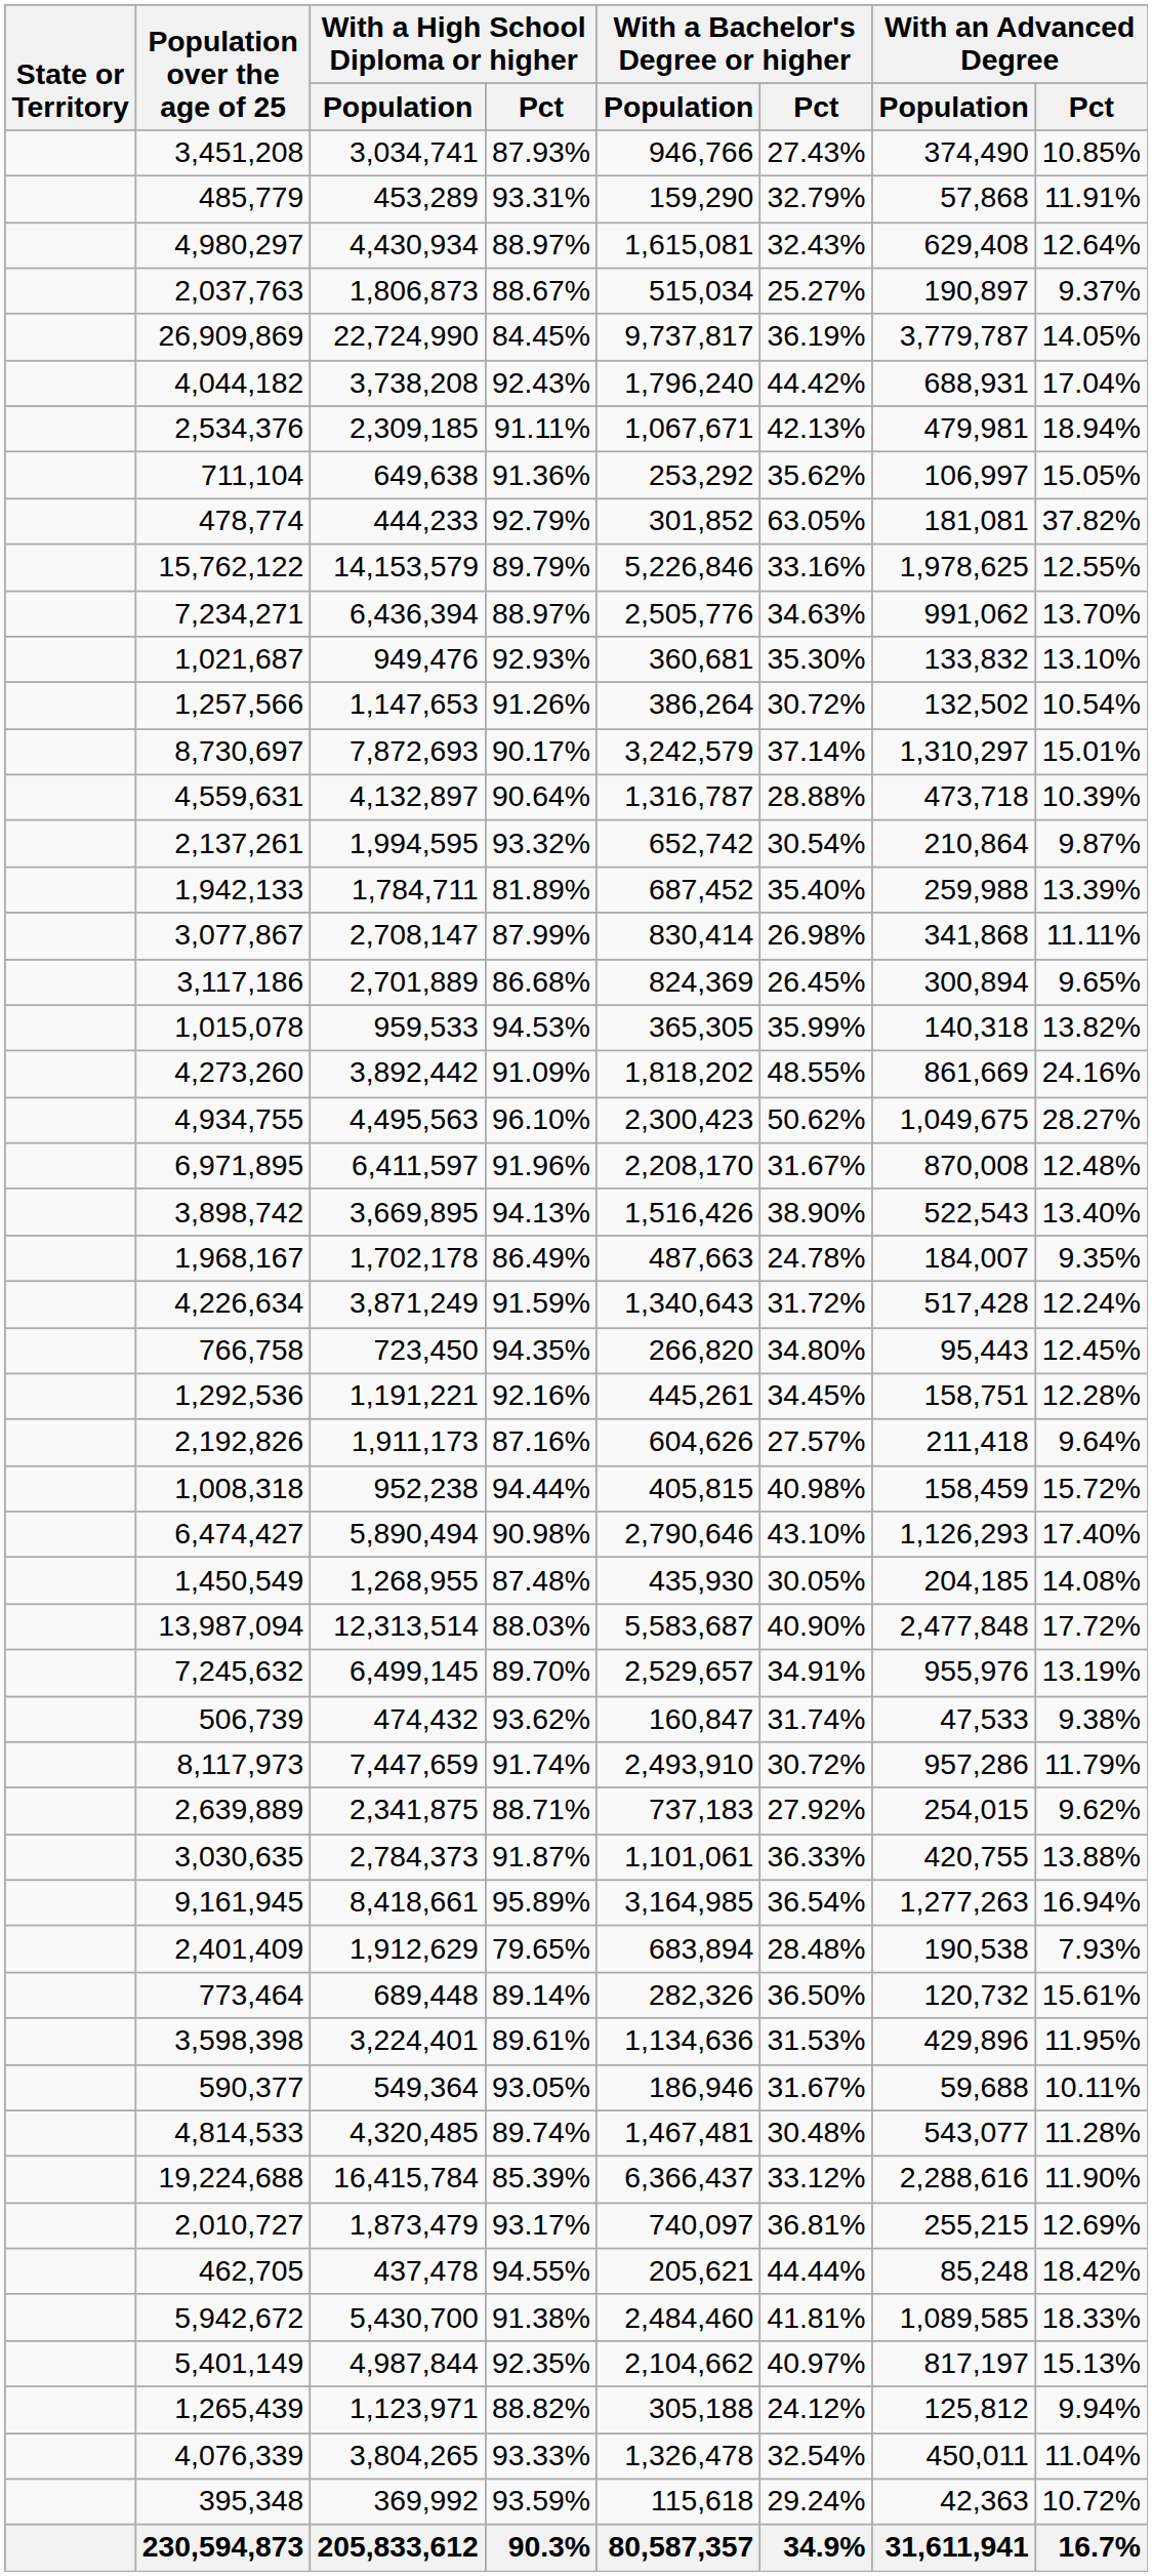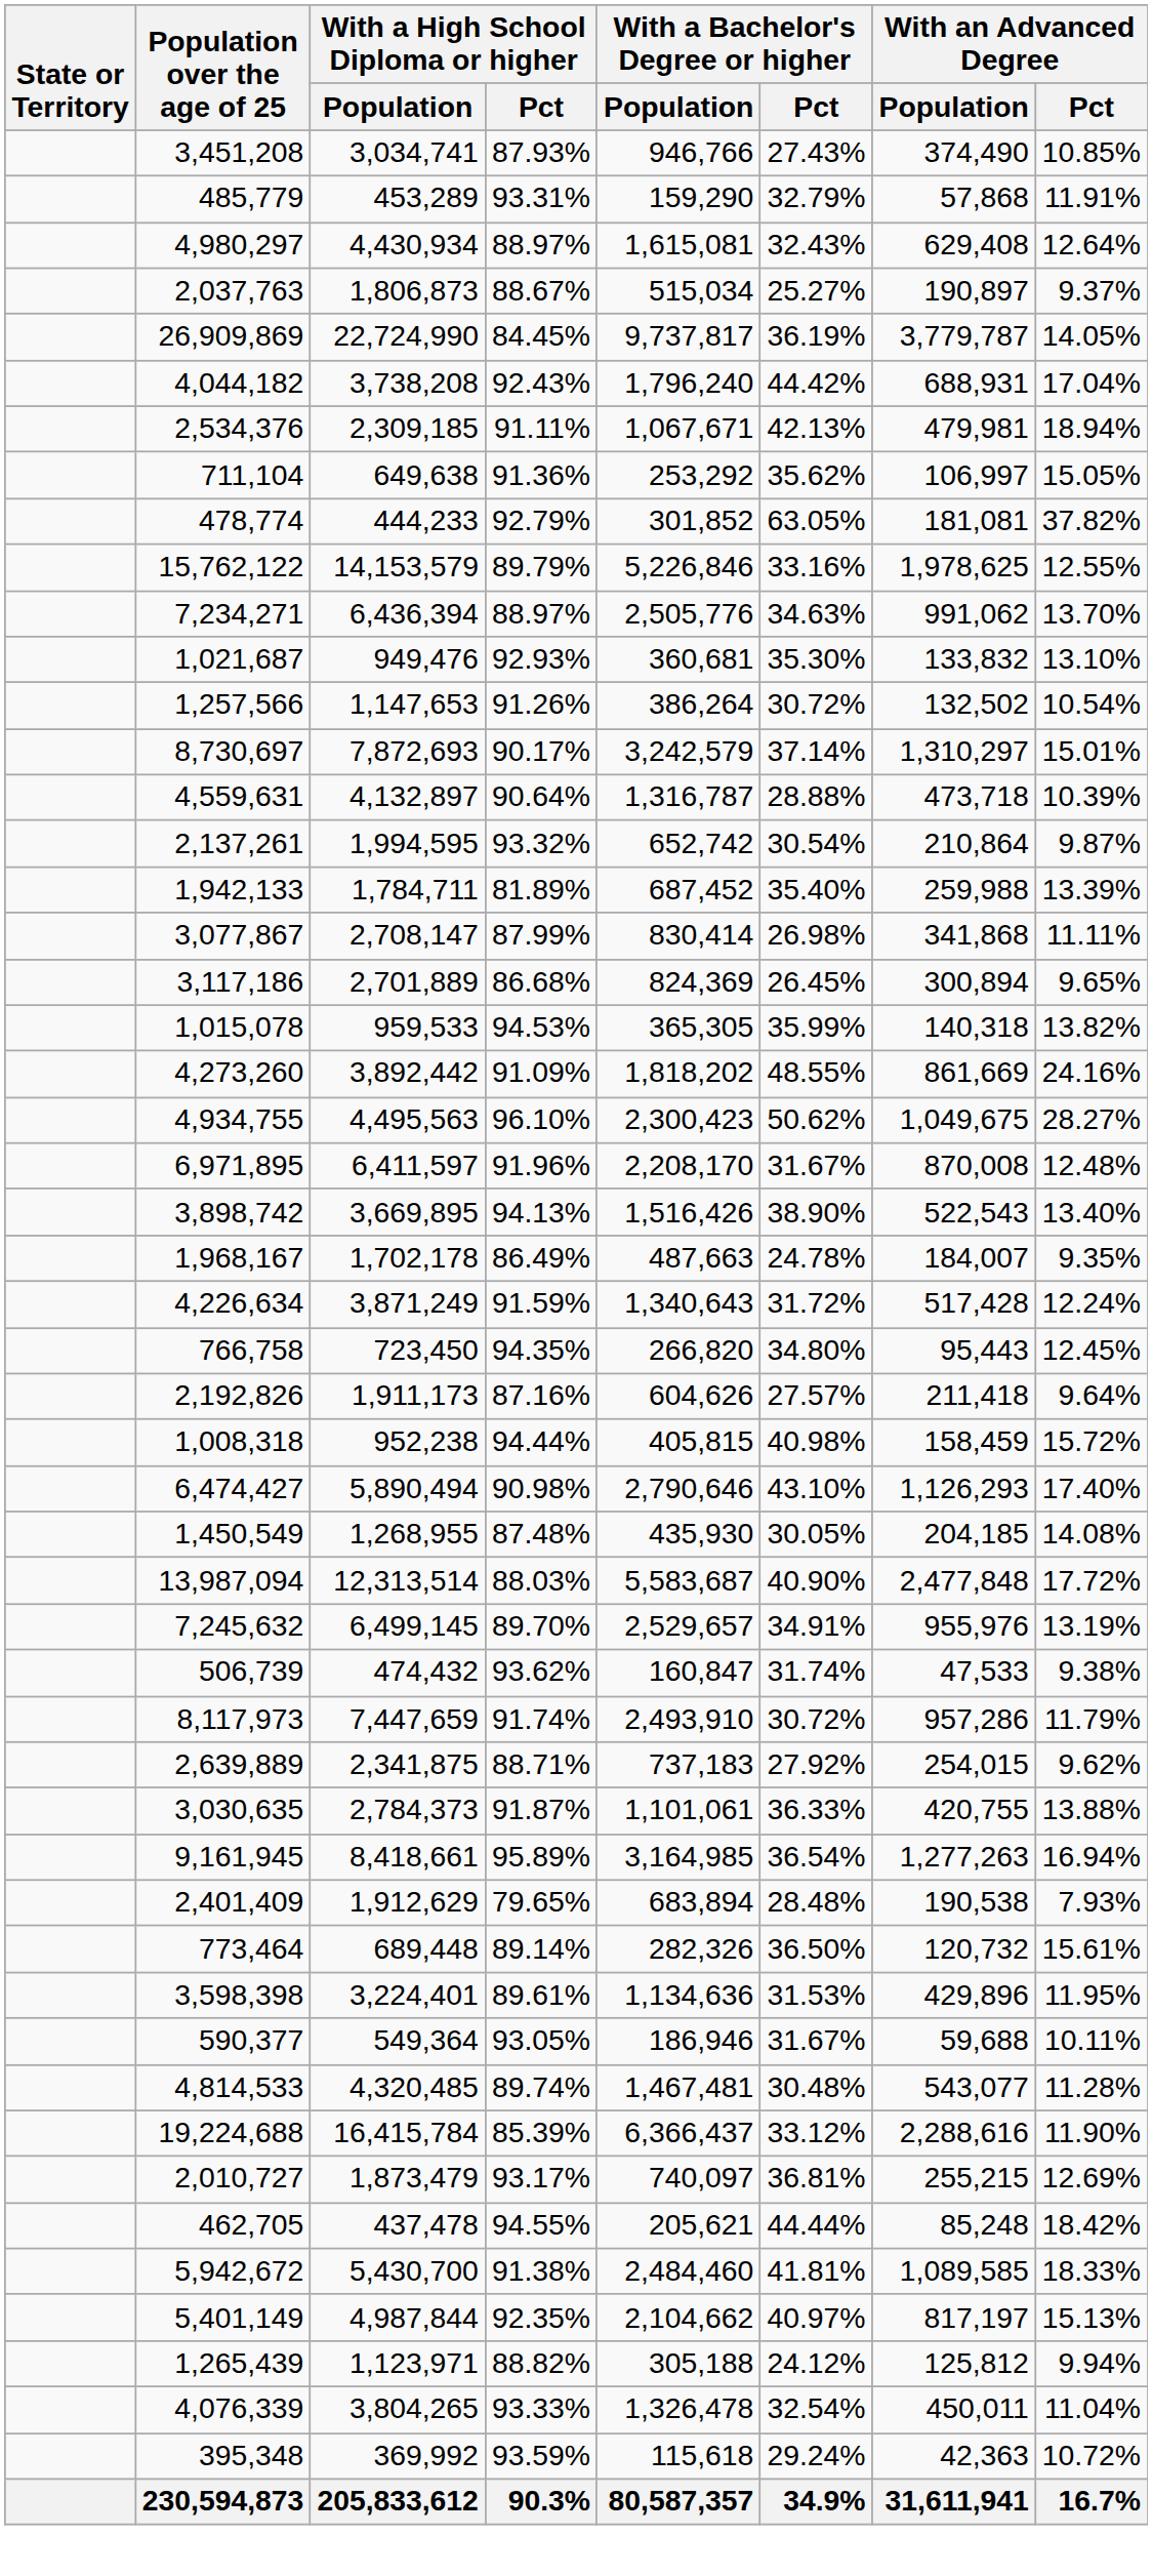 <table class="wikitable sortable mw-datatable static-row-numbers sort-under-center" id="education-by-state" style="text-align:right;">
 <tr class="static-row-header" style="vertical-align:bottom">
 <th rowspan="2">State or Territory</th>
 <th rowspan="2" style="max-width:4em">Population over the age of 25</th>
 <th colspan="2" style="max-width:4em">With a High School Diploma or higher</th>
 <th colspan="2" style="max-width:4em">With a Bachelor's Degree or higher</th>
 <th colspan="2" style="max-width:4em">With an Advanced Degree</th>
 </tr>
 <tr class="wrap static-row-header" valign="bottom">
 <th>Population</th>
 <th>Pct</th>
 <th>Population</th>
 <th>Pct</th>
 <th>Population</th>
 <th>Pct</th>
 </tr>
 <tr>
 <td style="text-align:left"></td>
 <td>3,451,208</td>
 <td>3,034,741</td>
 <td>87.93%</td>
 <td>946,766</td>
 <td>27.43%</td>
 <td>374,490</td>
 <td>10.85%</td>
 </tr>
 <tr>
 <td style="text-align:left"></td>
 <td>485,779</td>
 <td>453,289</td>
 <td>93.31%</td>
 <td>159,290</td>
 <td>32.79%</td>
 <td>57,868</td>
 <td>11.91%</td>
 </tr>
 <tr>
 <td style="text-align:left"></td>
 <td>4,980,297</td>
 <td>4,430,934</td>
 <td>88.97%</td>
 <td>1,615,081</td>
 <td>32.43%</td>
 <td>629,408</td>
 <td>12.64%</td>
 </tr>
 <tr>
 <td style="text-align:left"></td>
 <td>2,037,763</td>
 <td>1,806,873</td>
 <td>88.67%</td>
 <td>515,034</td>
 <td>25.27%</td>
 <td>190,897</td>
 <td>9.37%</td>
 </tr>
 <tr>
 <td style="text-align:left"></td>
 <td>26,909,869</td>
 <td>22,724,990</td>
 <td>84.45%</td>
 <td>9,737,817</td>
 <td>36.19%</td>
 <td>3,779,787</td>
 <td>14.05%</td>
 </tr>
 <tr>
 <td style="text-align:left"></td>
 <td>4,044,182</td>
 <td>3,738,208</td>
 <td>92.43%</td>
 <td>1,796,240</td>
 <td>44.42%</td>
 <td>688,931</td>
 <td>17.04%</td>
 </tr>
 <tr>
 <td style="text-align:left"></td>
 <td>2,534,376</td>
 <td>2,309,185</td>
 <td>91.11%</td>
 <td>1,067,671</td>
 <td>42.13%</td>
 <td>479,981</td>
 <td>18.94%</td>
 </tr>
 <tr>
 <td style="text-align:left"></td>
 <td>711,104</td>
 <td>649,638</td>
 <td>91.36%</td>
 <td>253,292</td>
 <td>35.62%</td>
 <td>106,997</td>
 <td>15.05%</td>
 </tr>
 <tr>
 <td style="text-align:left"></td>
 <td>478,774</td>
 <td>444,233</td>
 <td>92.79%</td>
 <td>301,852</td>
 <td>63.05%</td>
 <td>181,081</td>
 <td>37.82%</td>
 </tr>
 <tr>
 <td style="text-align:left"></td>
 <td>15,762,122</td>
 <td>14,153,579</td>
 <td>89.79%</td>
 <td>5,226,846</td>
 <td>33.16%</td>
 <td>1,978,625</td>
 <td>12.55%</td>
 </tr>
 <tr>
 <td style="text-align:left"></td>
 <td>7,234,271</td>
 <td>6,436,394</td>
 <td>88.97%</td>
 <td>2,505,776</td>
 <td>34.63%</td>
 <td>991,062</td>
 <td>13.70%</td>
 </tr>
 <tr>
 <td style="text-align:left"></td>
 <td>1,021,687</td>
 <td>949,476</td>
 <td>92.93%</td>
 <td>360,681</td>
 <td>35.30%</td>
 <td>133,832</td>
 <td>13.10%</td>
 </tr>
 <tr>
 <td style="text-align:left"></td>
 <td>1,257,566</td>
 <td>1,147,653</td>
 <td>91.26%</td>
 <td>386,264</td>
 <td>30.72%</td>
 <td>132,502</td>
 <td>10.54%</td>
 </tr>
 <tr>
 <td style="text-align:left"></td>
 <td>8,730,697</td>
 <td>7,872,693</td>
 <td>90.17%</td>
 <td>3,242,579</td>
 <td>37.14%</td>
 <td>1,310,297</td>
 <td>15.01%</td>
 </tr>
 <tr>
 <td style="text-align:left"></td>
 <td>4,559,631</td>
 <td>4,132,897</td>
 <td>90.64%</td>
 <td>1,316,787</td>
 <td>28.88%</td>
 <td>473,718</td>
 <td>10.39%</td>
 </tr>
 <tr>
 <td style="text-align:left"></td>
 <td>2,137,261</td>
 <td>1,994,595</td>
 <td>93.32%</td>
 <td>652,742</td>
 <td>30.54%</td>
 <td>210,864</td>
 <td>9.87%</td>
 </tr>
 <tr>
 <td style="text-align:left"></td>
 <td>1,942,133</td>
 <td>1,784,711</td>
 <td>81.89%</td>
 <td>687,452</td>
 <td>35.40%</td>
 <td>259,988</td>
 <td>13.39%</td>
 </tr>
 <tr>
 <td style="text-align:left"></td>
 <td>3,077,867</td>
 <td>2,708,147</td>
 <td>87.99%</td>
 <td>830,414</td>
 <td>26.98%</td>
 <td>341,868</td>
 <td>11.11%</td>
 </tr>
 <tr>
 <td style="text-align:left"></td>
 <td>3,117,186</td>
 <td>2,701,889</td>
 <td>86.68%</td>
 <td>824,369</td>
 <td>26.45%</td>
 <td>300,894</td>
 <td>9.65%</td>
 </tr>
 <tr>
 <td style="text-align:left"></td>
 <td>1,015,078</td>
 <td>959,533</td>
 <td>94.53%</td>
 <td>365,305</td>
 <td>35.99%</td>
 <td>140,318</td>
 <td>13.82%</td>
 </tr>
 <tr>
 <td style="text-align:left"></td>
 <td>4,273,260</td>
 <td>3,892,442</td>
 <td>91.09%</td>
 <td>1,818,202</td>
 <td>48.55%</td>
 <td>861,669</td>
 <td>24.16%</td>
 </tr>
 <tr>
 <td style="text-align:left"></td>
 <td>4,934,755</td>
 <td>4,495,563</td>
 <td>96.10%</td>
 <td>2,300,423</td>
 <td>50.62%</td>
 <td>1,049,675</td>
 <td>28.27%</td>
 </tr>
 <tr>
 <td style="text-align:left"></td>
 <td>6,971,895</td>
 <td>6,411,597</td>
 <td>91.96%</td>
 <td>2,208,170</td>
 <td>31.67%</td>
 <td>870,008</td>
 <td>12.48%</td>
 </tr>
 <tr>
 <td style="text-align:left"></td>
 <td>3,898,742</td>
 <td>3,669,895</td>
 <td>94.13%</td>
 <td>1,516,426</td>
 <td>38.90%</td>
 <td>522,543</td>
 <td>13.40%</td>
 </tr>
 <tr>
 <td style="text-align:left"></td>
 <td>1,968,167</td>
 <td>1,702,178</td>
 <td>86.49%</td>
 <td>487,663</td>
 <td>24.78%</td>
 <td>184,007</td>
 <td>9.35%</td>
 </tr>
 <tr>
 <td style="text-align:left"></td>
 <td>4,226,634</td>
 <td>3,871,249</td>
 <td>91.59%</td>
 <td>1,340,643</td>
 <td>31.72%</td>
 <td>517,428</td>
 <td>12.24%</td>
 </tr>
 <tr>
 <td style="text-align:left"></td>
 <td>766,758</td>
 <td>723,450</td>
 <td>94.35%</td>
 <td>266,820</td>
 <td>34.80%</td>
 <td>95,443</td>
 <td>12.45%</td>
 </tr>
 <tr>
 <td style="text-align:left"></td>
-<td>1,292,536</td>
-<td>1,191,221</td>
-<td>92.16%</td>
-<td>445,261</td>
-<td>34.45%</td>
-<td>158,751</td>
-<td>12.28%</td>
-</tr>
-<tr>
-<td style="text-align:left"></td>
 <td>2,192,826</td>
 <td>1,911,173</td>
 <td>87.16%</td>
 <td>604,626</td>
 <td>27.57%</td>
 <td>211,418</td>
 <td>9.64%</td>
 </tr>
 <tr>
 <td style="text-align:left"></td>
 <td>1,008,318</td>
 <td>952,238</td>
 <td>94.44%</td>
 <td>405,815</td>
 <td>40.98%</td>
 <td>158,459</td>
 <td>15.72%</td>
 </tr>
 <tr>
 <td style="text-align:left"></td>
 <td>6,474,427</td>
 <td>5,890,494</td>
 <td>90.98%</td>
 <td>2,790,646</td>
 <td>43.10%</td>
 <td>1,126,293</td>
 <td>17.40%</td>
 </tr>
 <tr>
 <td style="text-align:left"></td>
 <td>1,450,549</td>
 <td>1,268,955</td>
 <td>87.48%</td>
 <td>435,930</td>
 <td>30.05%</td>
 <td>204,185</td>
 <td>14.08%</td>
 </tr>
 <tr>
 <td style="text-align:left"></td>
 <td>13,987,094</td>
 <td>12,313,514</td>
 <td>88.03%</td>
 <td>5,583,687</td>
 <td>40.90%</td>
 <td>2,477,848</td>
 <td>17.72%</td>
 </tr>
 <tr>
 <td style="text-align:left"></td>
 <td>7,245,632</td>
 <td>6,499,145</td>
 <td>89.70%</td>
 <td>2,529,657</td>
 <td>34.91%</td>
 <td>955,976</td>
 <td>13.19%</td>
 </tr>
 <tr>
 <td style="text-align:left"></td>
 <td>506,739</td>
 <td>474,432</td>
 <td>93.62%</td>
 <td>160,847</td>
 <td>31.74%</td>
 <td>47,533</td>
 <td>9.38%</td>
 </tr>
 <tr>
 <td style="text-align:left"></td>
 <td>8,117,973</td>
 <td>7,447,659</td>
 <td>91.74%</td>
 <td>2,493,910</td>
 <td>30.72%</td>
 <td>957,286</td>
 <td>11.79%</td>
 </tr>
 <tr>
 <td style="text-align:left"></td>
 <td>2,639,889</td>
 <td>2,341,875</td>
 <td>88.71%</td>
 <td>737,183</td>
 <td>27.92%</td>
 <td>254,015</td>
 <td>9.62%</td>
 </tr>
 <tr>
 <td style="text-align:left"></td>
 <td>3,030,635</td>
 <td>2,784,373</td>
 <td>91.87%</td>
 <td>1,101,061</td>
 <td>36.33%</td>
 <td>420,755</td>
 <td>13.88%</td>
 </tr>
 <tr>
 <td style="text-align:left"></td>
 <td>9,161,945</td>
 <td>8,418,661</td>
 <td>95.89%</td>
 <td>3,164,985</td>
 <td>36.54%</td>
 <td>1,277,263</td>
 <td>16.94%</td>
 </tr>
 <tr>
 <td style="text-align:left"></td>
 <td>2,401,409</td>
 <td>1,912,629</td>
 <td>79.65%</td>
 <td>683,894</td>
 <td>28.48%</td>
 <td>190,538</td>
 <td>7.93%</td>
 </tr>
 <tr>
 <td style="text-align:left"></td>
 <td>773,464</td>
 <td>689,448</td>
 <td>89.14%</td>
 <td>282,326</td>
 <td>36.50%</td>
 <td>120,732</td>
 <td>15.61%</td>
 </tr>
 <tr>
 <td style="text-align:left"></td>
 <td>3,598,398</td>
 <td>3,224,401</td>
 <td>89.61%</td>
 <td>1,134,636</td>
 <td>31.53%</td>
 <td>429,896</td>
 <td>11.95%</td>
 </tr>
 <tr>
 <td style="text-align:left"></td>
 <td>590,377</td>
 <td>549,364</td>
 <td>93.05%</td>
 <td>186,946</td>
 <td>31.67%</td>
 <td>59,688</td>
 <td>10.11%</td>
 </tr>
 <tr>
 <td style="text-align:left"></td>
 <td>4,814,533</td>
 <td>4,320,485</td>
 <td>89.74%</td>
 <td>1,467,481</td>
 <td>30.48%</td>
 <td>543,077</td>
 <td>11.28%</td>
 </tr>
 <tr>
 <td style="text-align:left"></td>
 <td>19,224,688</td>
 <td>16,415,784</td>
 <td>85.39%</td>
 <td>6,366,437</td>
 <td>33.12%</td>
 <td>2,288,616</td>
 <td>11.90%</td>
 </tr>
 <tr>
 <td style="text-align:left"></td>
 <td>2,010,727</td>
 <td>1,873,479</td>
 <td>93.17%</td>
 <td>740,097</td>
 <td>36.81%</td>
 <td>255,215</td>
 <td>12.69%</td>
 </tr>
 <tr>
 <td style="text-align:left"></td>
 <td>462,705</td>
 <td>437,478</td>
 <td>94.55%</td>
 <td>205,621</td>
 <td>44.44%</td>
 <td>85,248</td>
 <td>18.42%</td>
 </tr>
 <tr>
 <td style="text-align:left"></td>
 <td>5,942,672</td>
 <td>5,430,700</td>
 <td>91.38%</td>
 <td>2,484,460</td>
 <td>41.81%</td>
 <td>1,089,585</td>
 <td>18.33%</td>
 </tr>
 <tr>
 <td style="text-align:left"></td>
 <td>5,401,149</td>
 <td>4,987,844</td>
 <td>92.35%</td>
 <td>2,104,662</td>
 <td>40.97%</td>
 <td>817,197</td>
 <td>15.13%</td>
 </tr>
 <tr>
 <td style="text-align:left"></td>
 <td>1,265,439</td>
 <td>1,123,971</td>
 <td>88.82%</td>
 <td>305,188</td>
 <td>24.12%</td>
 <td>125,812</td>
 <td>9.94%</td>
 </tr>
 <tr>
 <td style="text-align:left"></td>
 <td>4,076,339</td>
 <td>3,804,265</td>
 <td>93.33%</td>
 <td>1,326,478</td>
 <td>32.54%</td>
 <td>450,011</td>
 <td>11.04%</td>
 </tr>
 <tr>
 <td style="text-align:left"></td>
 <td>395,348</td>
 <td>369,992</td>
 <td>93.59%</td>
 <td>115,618</td>
 <td>29.24%</td>
 <td>42,363</td>
 <td>10.72%</td>
 </tr>
 <tr>
 <th style="text-align:left"></th>
 <th style="text-align:right;">230,594,873</th>
 <th style="text-align:right;">205,833,612</th>
 <th style="text-align:right;">90.3%</th>
 <th style="text-align:right;">80,587,357</th>
 <th style="text-align:right;">34.9%</th>
 <th style="text-align:right;">31,611,941</th>
 <th style="text-align:right;">16.7%</th>
 </tr>
 </table>
